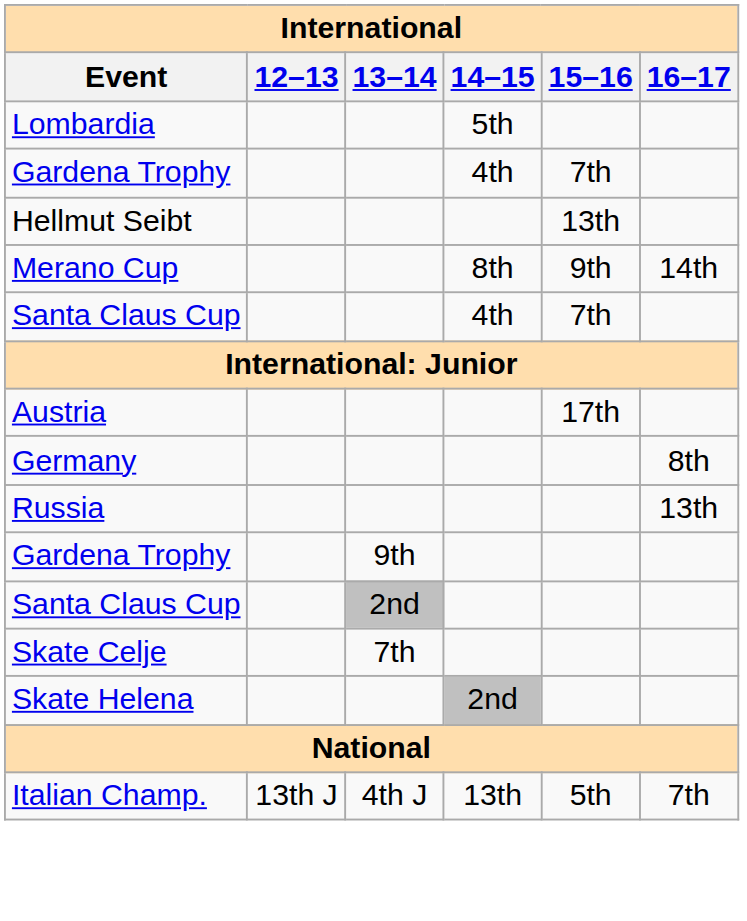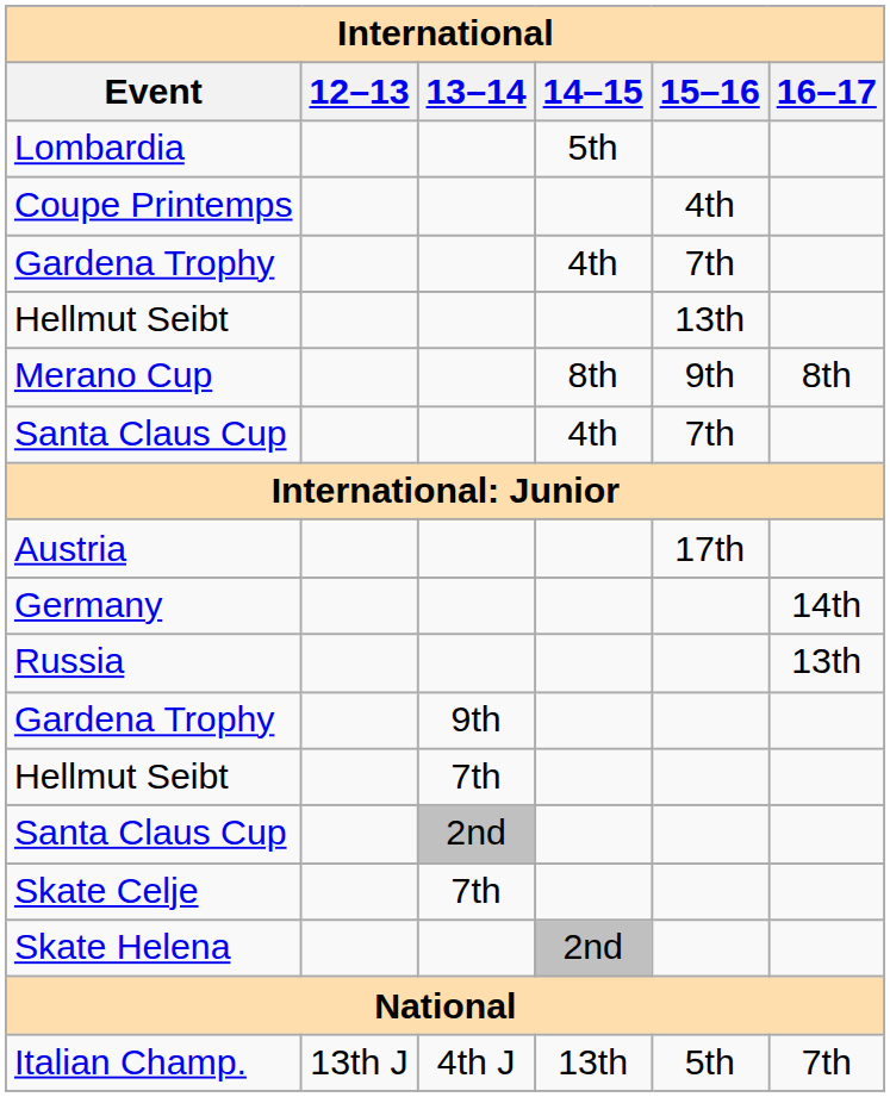 <table class="wikitable" style="text-align:center">
 <tr>
 <th style="background-color: #ffdead; " colspan=6 align=center>International</th>
 </tr>
 <tr>
 <th>Event</th>
 <th><a href='#'>12–13</a></th>
 <th><a href='#'>13–14</a></th>
 <th><a href='#'>14–15</a></th>
 <th><a href='#'>15–16</a></th>
 <th><a href='#'>16–17</a></th>
 </tr>
 <tr>
 <td align=left> <a href='#'>Lombardia</a></td>
 <td></td>
 <td></td>
 <td>5th</td>
 <td></td>
+<td></td>
+</tr>
+<tr>
+<td align=left><a href='#'>Coupe Printemps</a></td>
+<td></td>
+<td></td>
+<td></td>
+<td>4th</td>
 <td></td>
 </tr>
 <tr>
 <td align=left><a href='#'>Gardena Trophy</a></td>
 <td></td>
 <td></td>
 <td>4th</td>
 <td>7th</td>
 <td></td>
 </tr>
 <tr>
 <td align=left>Hellmut Seibt</td>
 <td></td>
 <td></td>
 <td></td>
 <td>13th</td>
 <td></td>
 </tr>
 <tr>
 <td align=left><a href='#'>Merano Cup</a></td>
 <td></td>
 <td></td>
 <td>8th</td>
 <td>9th</td>
-<td>14th</td>
+<td>8th</td>
 </tr>
 <tr>
 <td align=left><a href='#'>Santa Claus Cup</a></td>
 <td></td>
 <td></td>
 <td>4th</td>
 <td>7th</td>
 <td></td>
 </tr>
 <tr>
 <th style="background-color: #ffdead; " colspan=6 align=center>International: Junior</th>
 </tr>
 <tr>
 <td align=left> <a href='#'>Austria</a></td>
 <td></td>
 <td></td>
 <td></td>
 <td>17th</td>
 <td></td>
 </tr>
 <tr>
 <td align=left> <a href='#'>Germany</a></td>
 <td></td>
 <td></td>
 <td></td>
 <td></td>
-<td>8th</td>
+<td>14th</td>
 </tr>
 <tr>
 <td align=left> <a href='#'>Russia</a></td>
 <td></td>
 <td></td>
 <td></td>
 <td></td>
 <td>13th</td>
 </tr>
 <tr>
 <td align=left><a href='#'>Gardena Trophy</a></td>
 <td></td>
 <td>9th</td>
+<td></td>
+<td></td>
+<td></td>
+</tr>
+<tr>
+<td align=left>Hellmut Seibt</td>
+<td></td>
+<td>7th</td>
 <td></td>
 <td></td>
 <td></td>
 </tr>
 <tr>
 <td align=left><a href='#'>Santa Claus Cup</a></td>
 <td></td>
 <td bgcolor=silver>2nd</td>
 <td></td>
 <td></td>
 <td></td>
 </tr>
 <tr>
 <td align=left><a href='#'>Skate Celje</a></td>
 <td></td>
 <td>7th</td>
 <td></td>
 <td></td>
 <td></td>
 </tr>
 <tr>
 <td align=left><a href='#'>Skate Helena</a></td>
 <td></td>
 <td></td>
 <td bgcolor=silver>2nd</td>
 <td></td>
 <td></td>
 </tr>
 <tr>
 <th style="background-color: #ffdead; " colspan=6 align=center>National</th>
 </tr>
 <tr>
 <td align=left><a href='#'>Italian Champ.</a></td>
 <td>13th J</td>
 <td>4th J</td>
 <td>13th</td>
 <td>5th</td>
 <td>7th</td>
 </tr>
 </table>
